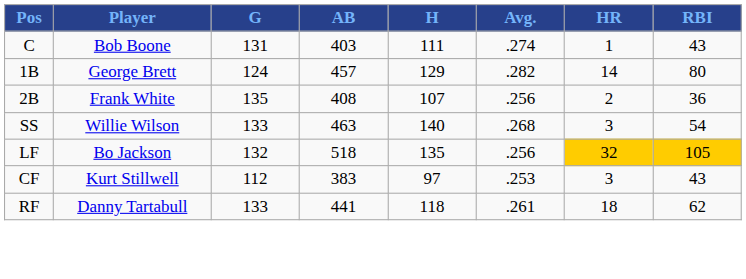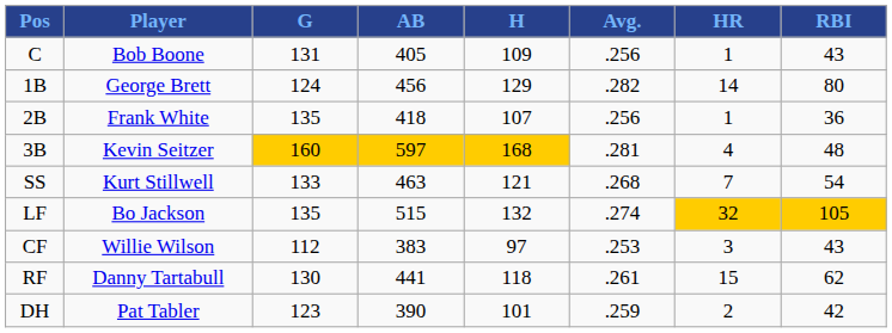 <table class="wikitable sortable">
 <tr>
 <th style="background:#27408B;color:#74B4FA;" width="5%">Pos</th>
 <th style="background:#27408B;color:#74B4FA;" width="16%">Player</th>
 <th style="background:#27408B;color:#74B4FA;" width="9%">G</th>
 <th style="background:#27408B;color:#74B4FA;" width="9%">AB</th>
 <th style="background:#27408B;color:#74B4FA;" width="9%">H</th>
 <th style="background:#27408B;color:#74B4FA;" width="9%">Avg.</th>
 <th style="background:#27408B;color:#74B4FA;" width="9%">HR</th>
 <th style="background:#27408B;color:#74B4FA;" width="9%">RBI</th>
 </tr>
 <tr align="center">
 <td>C</td>
 <td><a href='#'>Bob Boone</a></td>
 <td>131</td>
-<td>403</td>
-<td>111</td>
-<td>.274</td>
+<td>405</td>
+<td>109</td>
+<td>.256</td>
 <td>1</td>
 <td>43</td>
 </tr>
 <tr align="center">
 <td>1B</td>
 <td><a href='#'>George Brett</a></td>
 <td>124</td>
-<td>457</td>
+<td>456</td>
 <td>129</td>
 <td>.282</td>
 <td>14</td>
 <td>80</td>
 </tr>
 <tr align="center">
 <td>2B</td>
 <td><a href='#'>Frank White</a></td>
 <td>135</td>
-<td>408</td>
+<td>418</td>
 <td>107</td>
 <td>.256</td>
-<td>2</td>
+<td>1</td>
 <td>36</td>
 </tr>
 <tr align="center">
+<td>3B</td>
+<td><a href='#'>Kevin Seitzer</a></td>
+<td bgcolor="FFCC00">160</td>
+<td bgcolor="FFCC00">597</td>
+<td bgcolor="FFCC00">168</td>
+<td>.281</td>
+<td>4</td>
+<td>48</td>
+</tr>
+<tr align="center">
 <td>SS</td>
-<td><a href='#'>Willie Wilson</a></td>
+<td><a href='#'>Kurt Stillwell</a></td>
 <td>133</td>
 <td>463</td>
-<td>140</td>
+<td>121</td>
 <td>.268</td>
-<td>3</td>
+<td>7</td>
 <td>54</td>
 </tr>
 <tr align="center">
 <td>LF</td>
 <td><a href='#'>Bo Jackson</a></td>
+<td>135</td>
+<td>515</td>
 <td>132</td>
-<td>518</td>
-<td>135</td>
-<td>.256</td>
+<td>.274</td>
 <td bgcolor="FFCC00">32</td>
 <td bgcolor="FFCC00">105</td>
 </tr>
 <tr align="center">
 <td>CF</td>
-<td><a href='#'>Kurt Stillwell</a></td>
+<td><a href='#'>Willie Wilson</a></td>
 <td>112</td>
 <td>383</td>
 <td>97</td>
 <td>.253</td>
 <td>3</td>
 <td>43</td>
 </tr>
 <tr align="center">
 <td>RF</td>
 <td><a href='#'>Danny Tartabull</a></td>
-<td>133</td>
+<td>130</td>
 <td>441</td>
 <td>118</td>
 <td>.261</td>
-<td>18</td>
+<td>15</td>
 <td>62</td>
 </tr>
+<tr align="center">
+<td>DH</td>
+<td><a href='#'>Pat Tabler</a></td>
+<td>123</td>
+<td>390</td>
+<td>101</td>
+<td>.259</td>
+<td>2</td>
+<td>42</td>
+</tr>
 </table>
